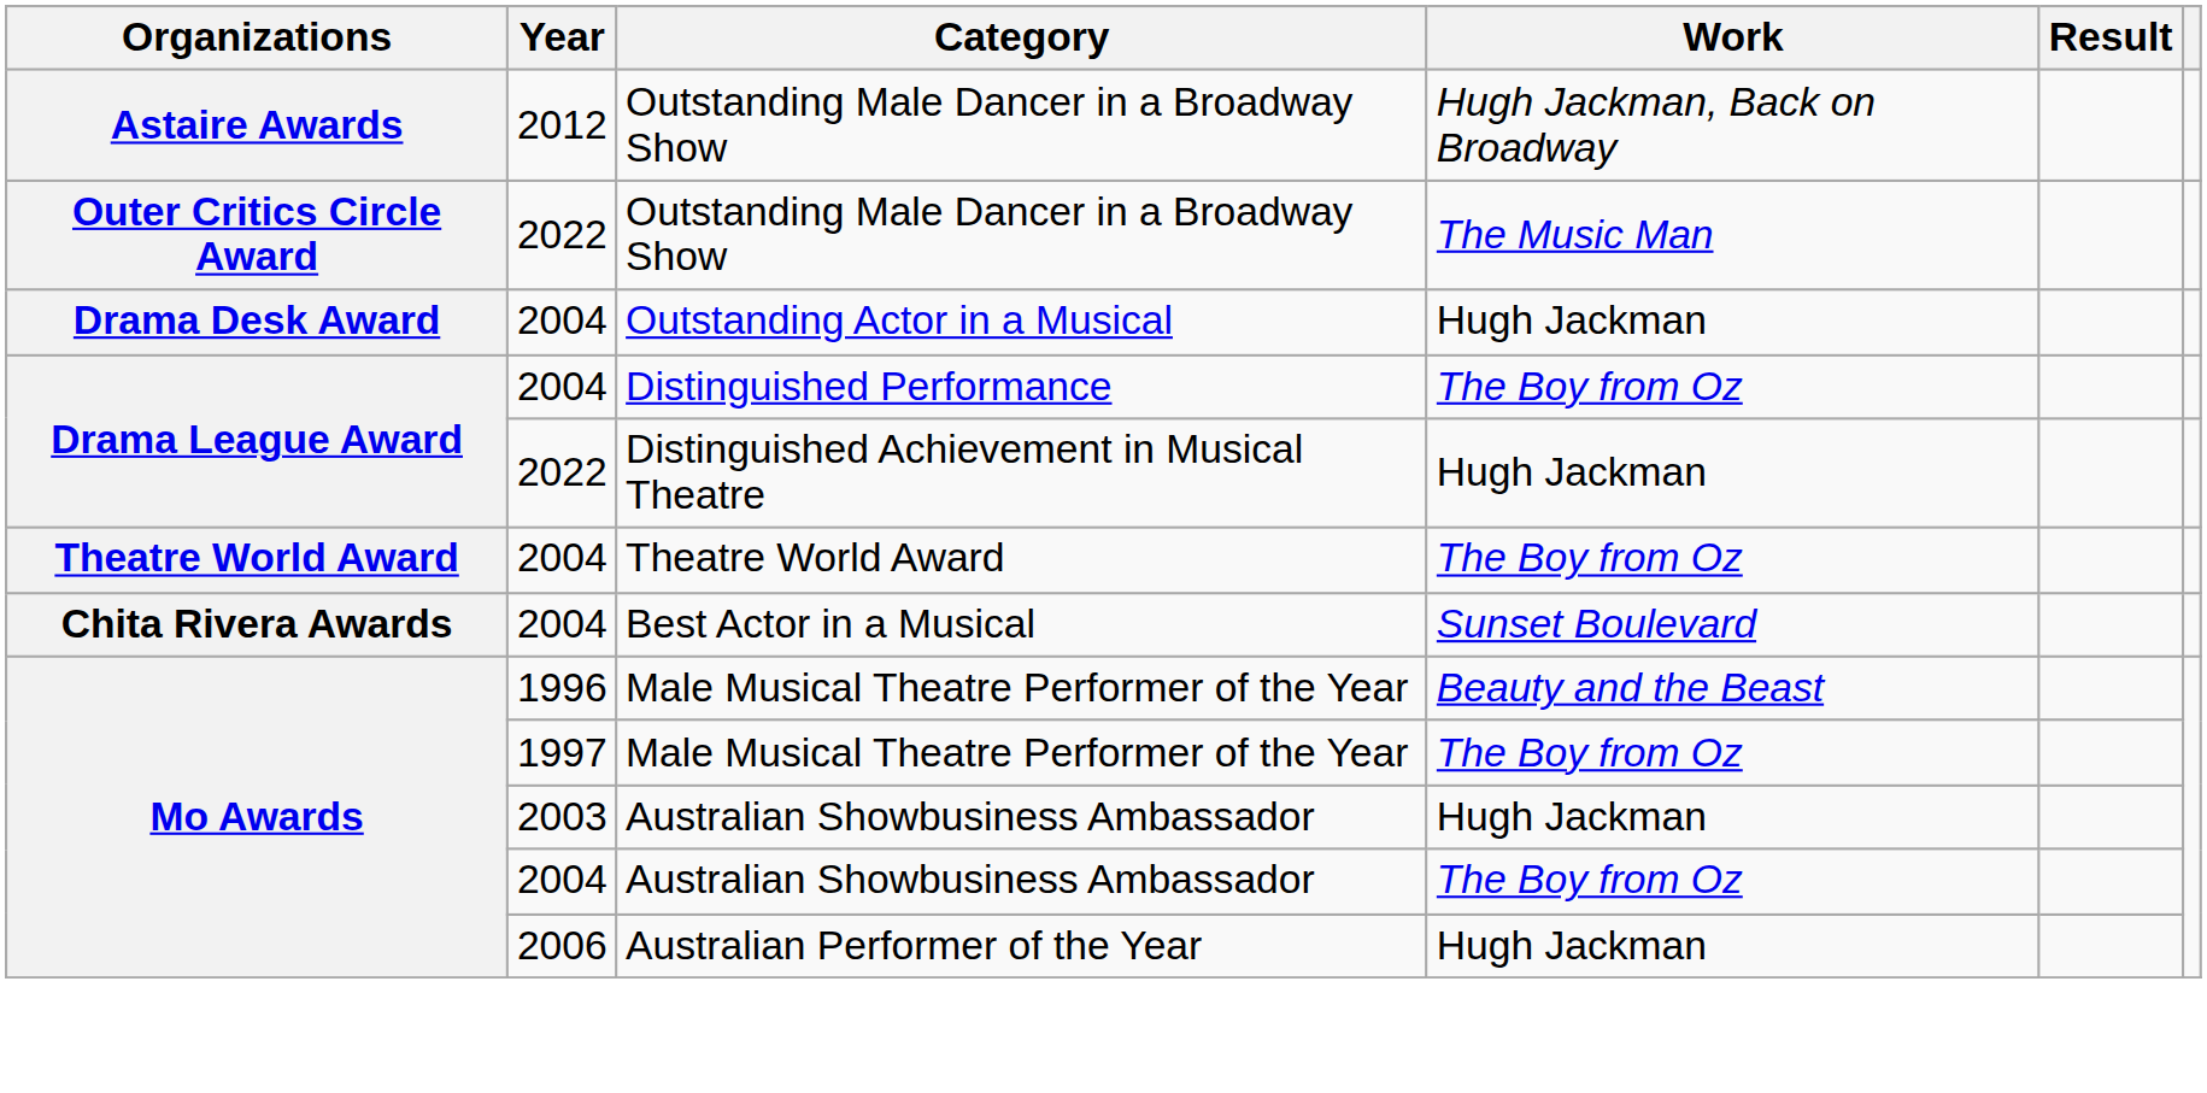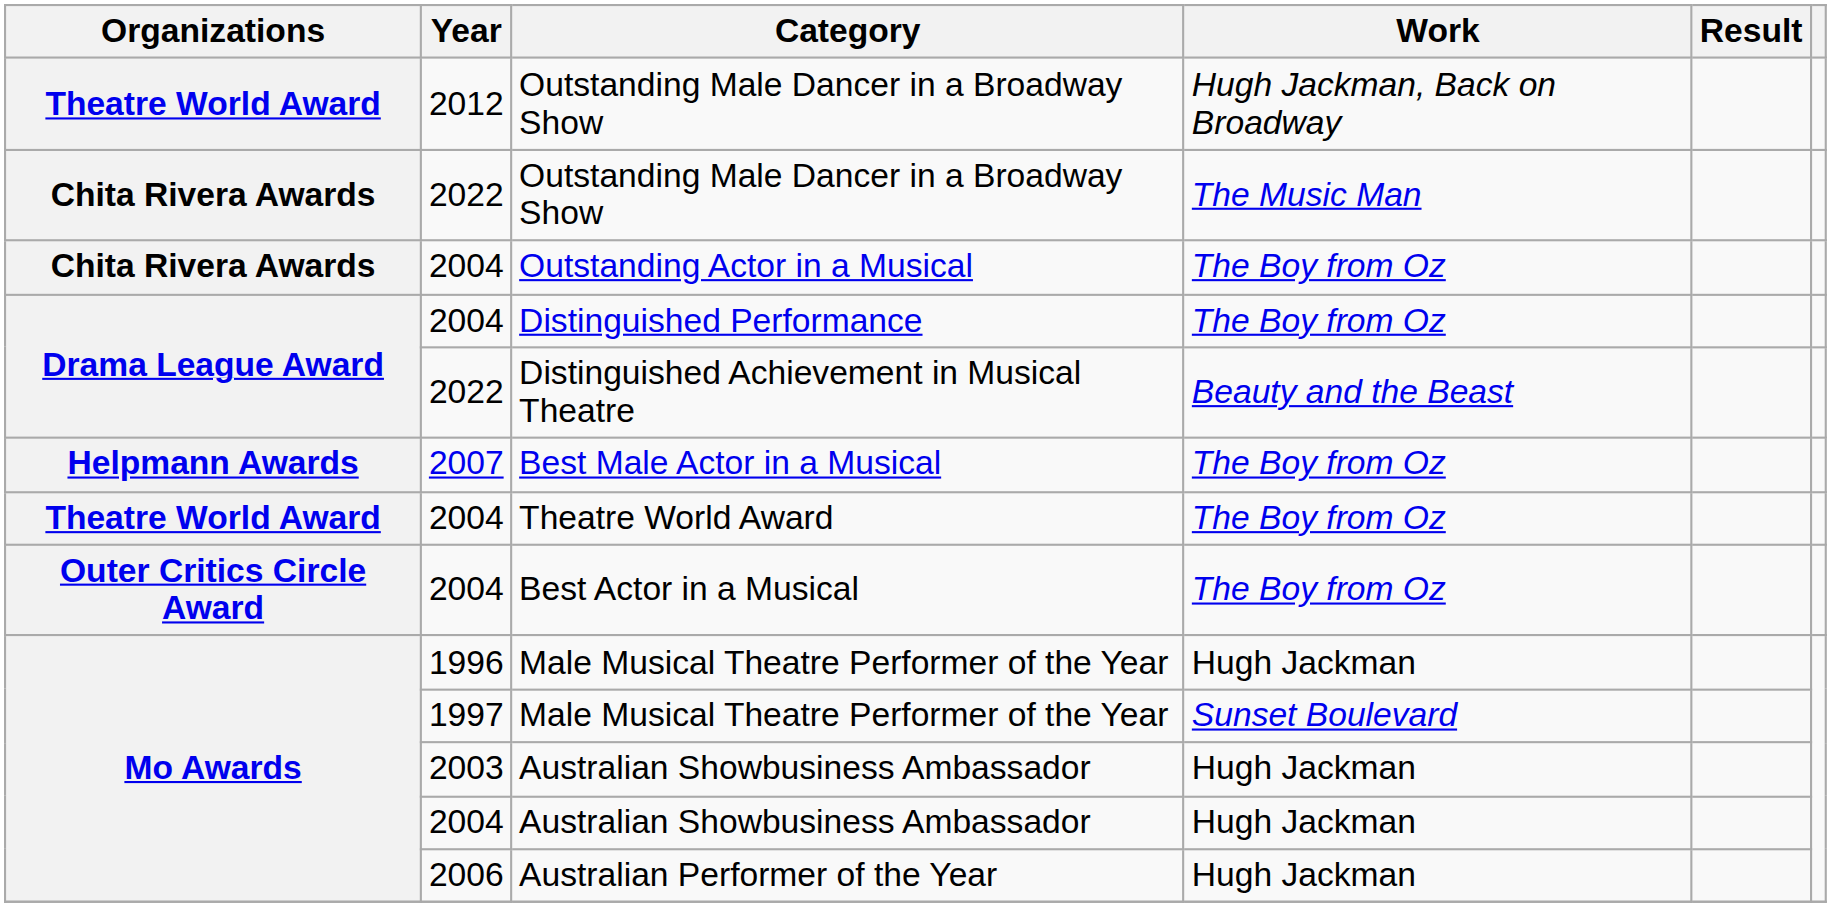 <table class= "wikitable plainrowheaders sortable">
 <tr>
 <th>Organizations</th>
 <th scope="col">Year</th>
 <th scope="col">Category</th>
 <th scope="col">Work</th>
 <th scope="col">Result</th>
 <th scope="col" class="unsortable"></th>
 </tr>
 <tr>
-<th rowspan="1" scope="row"><a href='#'>Astaire Awards</a></th>
+<th rowspan="1" scope="row"><a href='#'>Theatre World Award</a></th>
 <td>2012</td>
 <td>Outstanding Male Dancer in a Broadway Show</td>
 <td><em>Hugh Jackman, Back on Broadway</em></td>
 <td></td>
 <td></td>
 </tr>
 <tr>
-<th rowspan="1" scope="row"><a href='#'>Outer Critics Circle Award</a></th>
+<th rowspan="1" scope="row">Chita Rivera Awards</th>
 <td>2022</td>
 <td>Outstanding Male Dancer in a Broadway Show</td>
 <td><em><a href='#'>The Music Man</a></em></td>
 <td></td>
 <td></td>
 </tr>
 <tr>
-<th rowspan="1" scope="row"><a href='#'>Drama Desk Award</a></th>
+<th rowspan="1" scope="row">Chita Rivera Awards</th>
 <td>2004</td>
 <td><a href='#'>Outstanding Actor in a Musical</a></td>
-<td>Hugh Jackman</td>
+<td><em><a href='#'>The Boy from Oz</a></em></td>
 <td></td>
 <td></td>
 </tr>
 <tr>
 <th rowspan="2" scope="row"><a href='#'>Drama League Award</a></th>
 <td>2004</td>
 <td><a href='#'>Distinguished Performance</a></td>
 <td><em><a href='#'>The Boy from Oz</a></em></td>
 <td></td>
 <td></td>
 </tr>
 <tr>
 <td>2022</td>
 <td>Distinguished Achievement in Musical Theatre</td>
-<td>Hugh Jackman</td>
+<td><em><a href='#'>Beauty and the Beast</a></em></td>
+<td></td>
+<td></td>
+</tr>
+<tr>
+<th rowspan="1" scope="row"><a href='#'>Helpmann Awards</a></th>
+<td><a href='#'>2007</a></td>
+<td><a href='#'>Best Male Actor in a Musical</a></td>
+<td><em><a href='#'>The Boy from Oz</a></em></td>
 <td></td>
 <td></td>
 </tr>
 <tr>
 <th rowspan="1" scope="row"><a href='#'>Theatre World Award</a></th>
 <td rowspan="1">2004</td>
 <td>Theatre World Award</td>
 <td rowspan="1"><em><a href='#'>The Boy from Oz</a></em></td>
 <td></td>
 <td></td>
 </tr>
 <tr>
-<th rowspan="1" scope="row">Chita Rivera Awards</th>
+<th rowspan="1" scope="row"><a href='#'>Outer Critics Circle Award</a></th>
 <td>2004</td>
 <td>Best Actor in a Musical</td>
-<td><em><a href='#'>Sunset Boulevard</a></em></td>
+<td><em><a href='#'>The Boy from Oz</a></em></td>
 <td></td>
 <td></td>
 </tr>
 <tr>
 <th rowspan="5" scope="row"><a href='#'>Mo Awards</a></th>
 <td>1996</td>
 <td>Male Musical Theatre Performer of the Year</td>
-<td><em><a href='#'>Beauty and the Beast</a></em></td>
+<td>Hugh Jackman</td>
 <td></td>
 <td rowspan=5></td>
 </tr>
 <tr>
 <td>1997</td>
 <td>Male Musical Theatre Performer of the Year</td>
-<td><em><a href='#'>The Boy from Oz</a></em></td>
+<td><em><a href='#'>Sunset Boulevard</a></em></td>
 <td></td>
 </tr>
 <tr>
 <td>2003</td>
 <td>Australian Showbusiness Ambassador</td>
 <td>Hugh Jackman</td>
 <td></td>
 </tr>
 <tr>
 <td>2004</td>
 <td>Australian Showbusiness Ambassador</td>
-<td><em><a href='#'>The Boy from Oz</a></em></td>
+<td>Hugh Jackman</td>
 <td></td>
 </tr>
 <tr>
 <td>2006</td>
 <td>Australian Performer of the Year</td>
 <td>Hugh Jackman</td>
 <td></td>
 </tr>
 <tr>
 </tr>
 </table>
